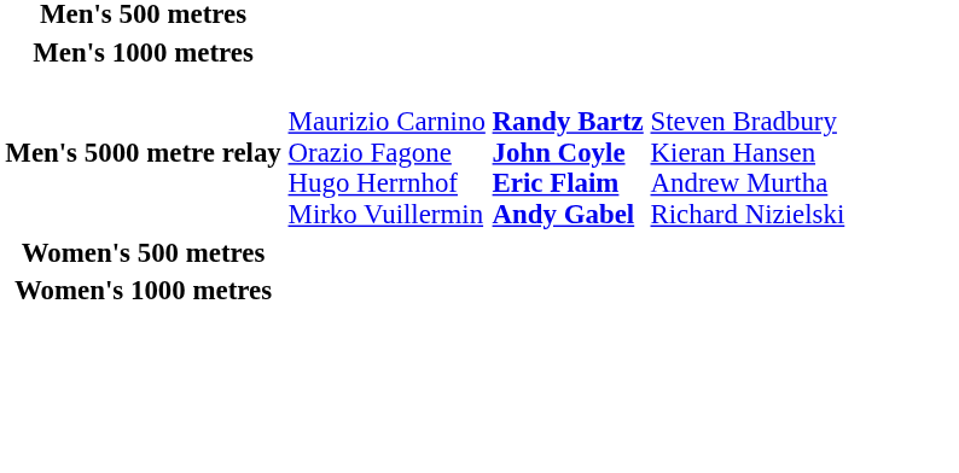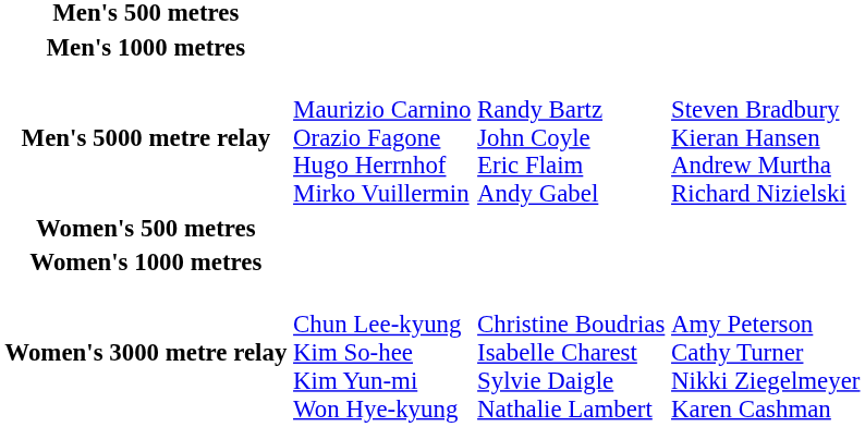 <table>
 <tr>
 <th scope="row">Men's 500 metres <br> </th>
 <td></td>
 <td></td>
 <td></td>
 </tr>
 <tr>
 <th scope="row">Men's 1000 metres <br> </th>
 <td></td>
 <td></td>
 <td></td>
 </tr>
 <tr>
 <th scope="row">Men's 5000 metre relay <br> </th>
 <td> <br> <a href='#'>Maurizio Carnino</a> <br> <a href='#'>Orazio Fagone</a> <br> <a href='#'>Hugo Herrnhof</a> <br> <a href='#'>Mirko Vuillermin</a></td>
-<td><strong> <br> <a href='#'>Randy Bartz</a> <br> <a href='#'>John Coyle</a> <br> <a href='#'>Eric Flaim</a> <br> <a href='#'>Andy Gabel</a></strong></td>
+<td> <br> <a href='#'>Randy Bartz</a> <br> <a href='#'>John Coyle</a> <br> <a href='#'>Eric Flaim</a> <br> <a href='#'>Andy Gabel</a></td>
 <td> <br> <a href='#'>Steven Bradbury</a> <br> <a href='#'>Kieran Hansen</a> <br> <a href='#'>Andrew Murtha</a> <br> <a href='#'>Richard Nizielski</a></td>
 </tr>
 <tr>
 <th scope="row">Women's 500 metres <br> </th>
 <td></td>
 <td></td>
 <td></td>
 </tr>
 <tr>
 <th scope="row">Women's 1000 metres <br> </th>
 <td></td>
 <td></td>
 <td></td>
 </tr>
+<tr>
+<th scope="row">Women's 3000 metre relay <br> </th>
+<td> <br> <a href='#'>Chun Lee-kyung</a> <br> <a href='#'>Kim So-hee</a> <br> <a href='#'>Kim Yun-mi</a> <br> <a href='#'>Won Hye-kyung</a></td>
+<td> <br> <a href='#'>Christine Boudrias</a> <br> <a href='#'>Isabelle Charest</a> <br> <a href='#'>Sylvie Daigle</a> <br> <a href='#'>Nathalie Lambert</a></td>
+<td> <br> <a href='#'>Amy Peterson</a> <br> <a href='#'>Cathy Turner</a> <br> <a href='#'>Nikki Ziegelmeyer</a> <br> <a href='#'>Karen Cashman</a></td>
+</tr>
 </table>
